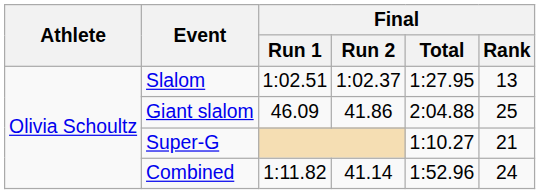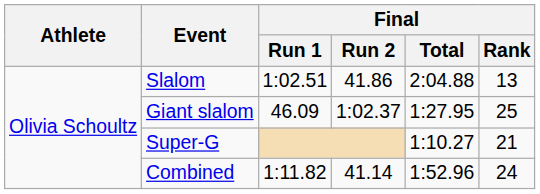 <table class="wikitable">
 <tr>
 <th rowspan="2">Athlete</th>
 <th rowspan="2">Event</th>
 <th colspan="4">Final</th>
 </tr>
 <tr>
 <th>Run 1</th>
 <th>Run 2</th>
 <th>Total</th>
 <th>Rank</th>
 </tr>
 <tr>
 <td rowspan=4><a href='#'>Olivia Schoultz</a></td>
 <td><a href='#'>Slalom</a></td>
 <td align="center">1:02.51</td>
-<td align="center">1:02.37</td>
-<td align="center">1:27.95</td>
+<td align="center">41.86</td>
+<td align="center">2:04.88</td>
 <td align="center">13</td>
 </tr>
 <tr>
 <td><a href='#'>Giant slalom</a></td>
 <td align="center">46.09</td>
-<td align="center">41.86</td>
-<td align="center">2:04.88</td>
+<td align="center">1:02.37</td>
+<td align="center">1:27.95</td>
 <td align="center">25</td>
 </tr>
 <tr>
 <td><a href='#'>Super-G</a></td>
 <td colspan=2 bgcolor="wheat"></td>
 <td align="center">1:10.27</td>
 <td align="center">21</td>
 </tr>
 <tr>
 <td><a href='#'>Combined</a></td>
 <td align="center">1:11.82</td>
 <td align="center">41.14</td>
 <td align="center">1:52.96</td>
 <td align="center">24</td>
 </tr>
 </table>
